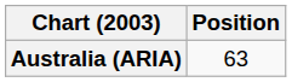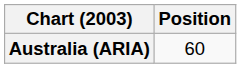 <table class="wikitable plainrowheaders" style="text-align:center">
 <tr>
 <th scope="col">Chart (2003)</th>
 <th scope="col">Position</th>
 </tr>
 <tr>
 <th scope="row">Australia (ARIA)</th>
-<td>63</td>
+<td>60</td>
 </tr>
 </table>
